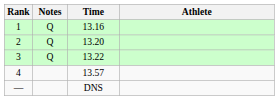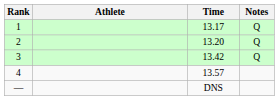 <table class="wikitable" style="text-align:center">
 <tr>
 <th width=40>Rank</th>
+<th width=250>Athlete</th>
+<th width=80>Time</th>
 <th width=50>Notes</th>
-<th width=80>Time</th>
-<th width=250>Athlete</th>
 </tr>
 <tr bgcolor=ccffcc>
 <td>1</td>
+<td align=left></td>
+<td>13.17</td>
 <td>Q</td>
-<td>13.16</td>
-<td align=left></td>
 </tr>
 <tr bgcolor=ccffcc>
 <td>2</td>
+<td align=left></td>
+<td>13.20</td>
 <td>Q</td>
-<td>13.20</td>
-<td align=left></td>
 </tr>
 <tr bgcolor=ccffcc>
 <td>3</td>
+<td align=left></td>
+<td>13.42</td>
 <td>Q</td>
-<td>13.22</td>
-<td align=left></td>
 </tr>
 <tr>
 <td>4</td>
+<td align=left></td>
+<td>13.57</td>
 <td></td>
-<td>13.57</td>
-<td align=left></td>
 </tr>
 <tr>
 <td>—</td>
+<td align=left></td>
+<td>DNS</td>
 <td></td>
-<td>DNS</td>
-<td align=left></td>
 </tr>
 </table>
